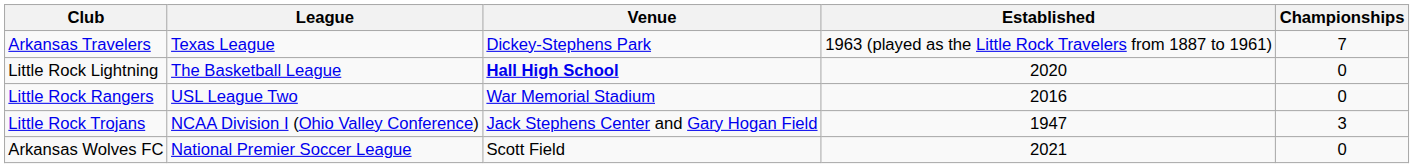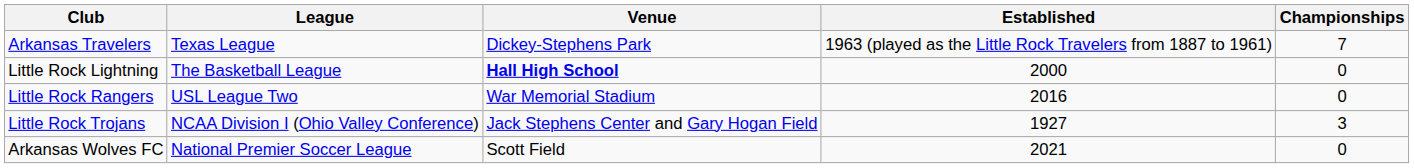 <table class="wikitable">
 <tr>
 <th>Club</th>
 <th>League</th>
 <th>Venue</th>
 <th>Established</th>
 <th>Championships</th>
 </tr>
 <tr>
 <td><a href='#'>Arkansas Travelers</a></td>
 <td><a href='#'>Texas League</a></td>
 <td><a href='#'>Dickey-Stephens Park</a></td>
 <td style="text-align:center;">1963 (played as the <a href='#'>Little Rock Travelers</a> from 1887 to 1961)</td>
 <td style="text-align:center;">7</td>
 </tr>
 <tr>
 <td>Little Rock Lightning</td>
 <td><a href='#'>The Basketball League</a></td>
 <td><strong><a href='#'>Hall High School</a></strong></td>
-<td style="text-align:center;">2020</td>
+<td style="text-align:center;">2000</td>
 <td style="text-align:center;">0</td>
 </tr>
 <tr>
 <td><a href='#'>Little Rock Rangers</a></td>
 <td><a href='#'>USL League Two</a></td>
 <td><a href='#'>War Memorial Stadium</a></td>
 <td style="text-align:center;">2016</td>
 <td style="text-align:center;">0</td>
 </tr>
 <tr>
 <td><a href='#'>Little Rock Trojans</a></td>
 <td><a href='#'>NCAA Division I</a> (<a href='#'>Ohio Valley Conference</a>)</td>
 <td><a href='#'>Jack Stephens Center</a> and <a href='#'>Gary Hogan Field</a></td>
-<td style="text-align:center;">1947</td>
+<td style="text-align:center;">1927</td>
 <td style="text-align:center;">3</td>
 </tr>
 <tr>
 <td>Arkansas Wolves FC</td>
 <td><a href='#'>National Premier Soccer League</a></td>
 <td>Scott Field</td>
 <td style="text-align:center;">2021</td>
 <td style="text-align:center;">0</td>
 </tr>
 </table>
